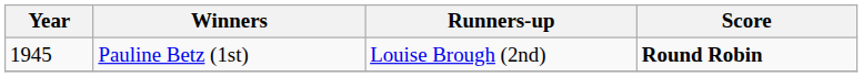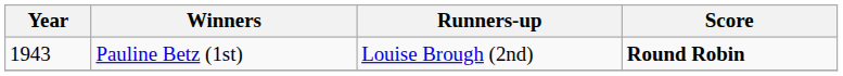 <table class="wikitable sortable">
 <tr>
 <th style="width:60px;">Year</th>
 <th style="width:200px;">Winners</th>
 <th style="width:200px;">Runners-up</th>
 <th style="width:160px;">Score</th>
 </tr>
 <tr>
-<td>1945</td>
+<td>1943</td>
 <td> <a href='#'>Pauline Betz</a> (1st)</td>
 <td> <a href='#'>Louise Brough</a> (2nd)</td>
 <td><strong>Round Robin</strong></td>
 </tr>
 <tr>
 </tr>
 </table>
